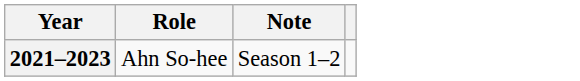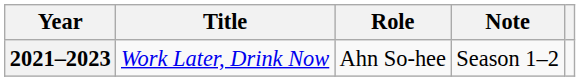 <table class="wikitable plainrowheaders">
 <tr>
 <th scope="col">Year</th>
+<th scope="col">Title</th>
 <th scope="col">Role</th>
 <th scope="col">Note</th>
 <th scope="col"></th>
 </tr>
 <tr>
 <th scope="row">2021–2023</th>
+<td><em><a href='#'>Work Later, Drink Now</a></em></td>
 <td>Ahn So-hee</td>
 <td>Season 1–2</td>
 <td style="text-align:center"></td>
 </tr>
 </table>
